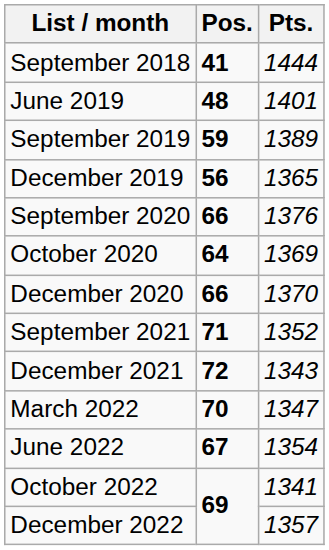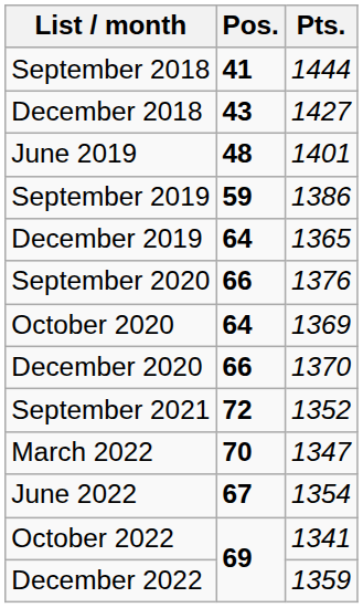 <table class="wikitable">
 <tr>
 <th>List / month</th>
 <th>Pos.</th>
 <th>Pts.</th>
 </tr>
 <tr>
 <td>September 2018</td>
 <td><strong>41</strong></td>
 <td><em>1444</em></td>
 </tr>
 <tr>
+<td>December 2018</td>
+<td><strong>43</strong></td>
+<td><em>1427</em></td>
+</tr>
+<tr>
 <td>June 2019</td>
 <td><strong>48</strong></td>
 <td><em>1401</em></td>
 </tr>
 <tr>
 <td>September 2019</td>
 <td><strong>59</strong></td>
-<td><em>1389</em></td>
+<td><em>1386</em></td>
 </tr>
 <tr>
 <td>December 2019</td>
-<td><strong>56</strong></td>
+<td><strong>64</strong></td>
 <td><em>1365</em></td>
 </tr>
 <tr>
 <td>September 2020</td>
 <td><strong>66</strong></td>
 <td><em>1376</em></td>
 </tr>
 <tr>
 <td>October 2020</td>
 <td><strong>64</strong></td>
 <td><em>1369</em></td>
 </tr>
 <tr>
 <td>December 2020</td>
 <td><strong>66</strong></td>
 <td><em>1370</em></td>
 </tr>
 <tr>
 <td>September 2021</td>
-<td><strong>71</strong></td>
+<td><strong>72</strong></td>
 <td><em>1352</em></td>
-</tr>
-<tr>
-<td>December 2021</td>
-<td><strong>72</strong></td>
-<td><em>1343</em></td>
 </tr>
 <tr>
 <td>March 2022</td>
 <td><strong>70</strong></td>
 <td><em>1347</em></td>
 </tr>
 <tr>
 <td>June 2022</td>
 <td><strong>67</strong></td>
 <td><em>1354</em></td>
 </tr>
 <tr>
 <td>October 2022</td>
 <td rowspan="2"><strong>69</strong></td>
 <td><em>1341</em></td>
 </tr>
 <tr>
 <td>December 2022</td>
-<td><em>1357</em></td>
+<td><em>1359</em></td>
 </tr>
 </table>
